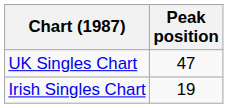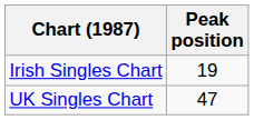 <table class="wikitable">
 <tr>
 <th>Chart (1987)</th>
 <th>Peak<br>position</th>
 </tr>
 <tr>
+<td><a href='#'>Irish Singles Chart</a></td>
+<td align="center">19</td>
+</tr>
+<tr>
 <td><a href='#'>UK Singles Chart</a></td>
 <td align="center">47</td>
 </tr>
-<tr>
-<td><a href='#'>Irish Singles Chart</a></td>
-<td align="center">19</td>
-</tr>
 </table>
